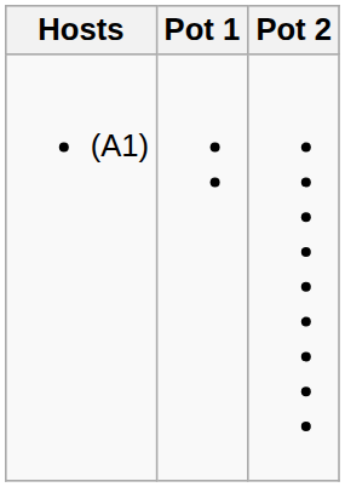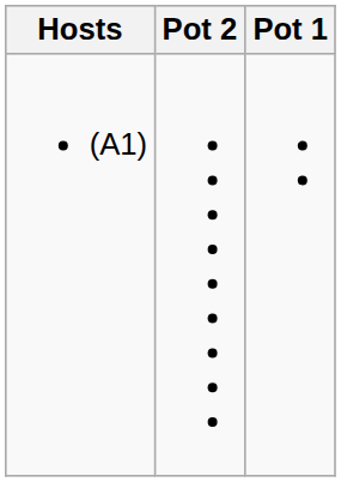 <table class="wikitable">
 <tr>
 <th>Hosts</th>
+<th>Pot 2</th>
 <th>Pot 1</th>
-<th>Pot 2</th>
 </tr>
 <tr>
 <td valign=top><br><ul><li> (A1)</li></ul></td>
+<td valign=top><br><ul><li></li><li></li><li></li><li></li><li></li><li></li><li></li><li></li><li></li></ul></td>
 <td valign=top><br><ul><li></li><li></li></ul></td>
-<td valign=top><br><ul><li></li><li></li><li></li><li></li><li></li><li></li><li></li><li></li><li></li></ul></td>
 </tr>
 </table>
